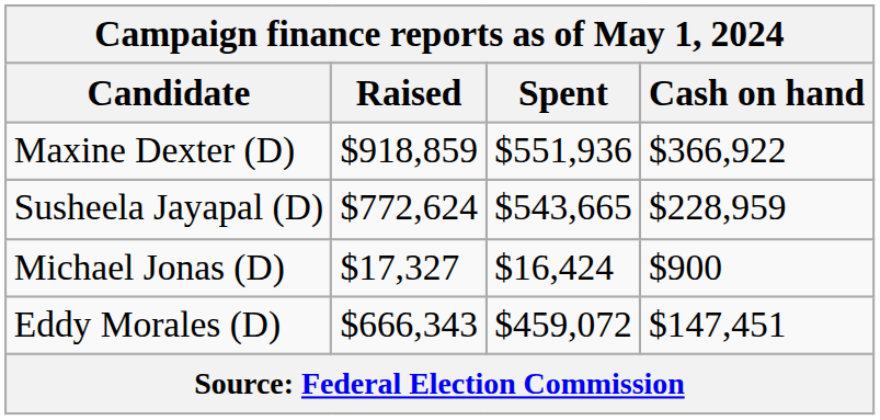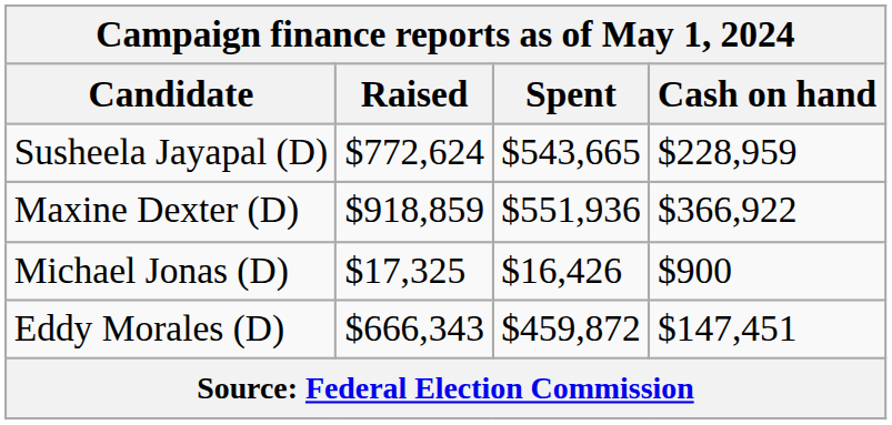 <table class="wikitable sortable">
 <tr>
 <th colspan=4>Campaign finance reports as of May 1, 2024</th>
 </tr>
 <tr style="text-align:center;">
 <th>Candidate</th>
 <th>Raised</th>
 <th>Spent</th>
 <th>Cash on hand</th>
 </tr>
 <tr>
+<td>Susheela Jayapal (D)</td>
+<td>$772,624</td>
+<td>$543,665</td>
+<td>$228,959</td>
+</tr>
+<tr>
 <td>Maxine Dexter (D)</td>
 <td>$918,859</td>
 <td>$551,936</td>
 <td>$366,922</td>
 </tr>
 <tr>
-<td>Susheela Jayapal (D)</td>
-<td>$772,624</td>
-<td>$543,665</td>
-<td>$228,959</td>
-</tr>
-<tr>
 <td>Michael Jonas (D)</td>
-<td>$17,327</td>
-<td>$16,424</td>
+<td>$17,325</td>
+<td>$16,426</td>
 <td>$900</td>
 </tr>
 <tr>
 <td>Eddy Morales (D)</td>
 <td>$666,343</td>
-<td>$459,072</td>
+<td>$459,872</td>
 <td>$147,451</td>
 </tr>
 <tr>
 <th colspan="4"><small>Source: <a href='#'>Federal Election Commission</a></small></th>
 </tr>
 </table>
